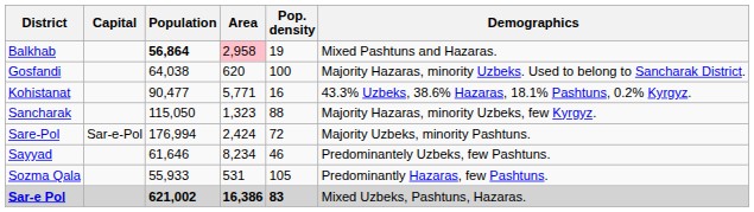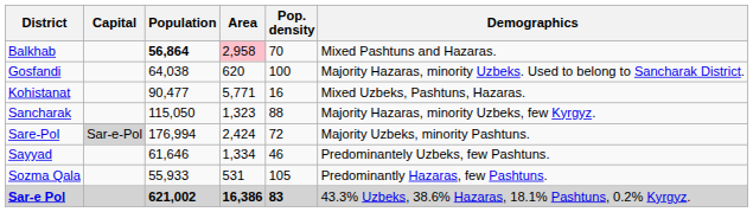 <table class="wikitable sortable" style="font-size:90%;">
 <tr>
 <th>District</th>
 <th>Capital</th>
 <th>Population</th>
 <th>Area</th>
 <th>Pop.<br>density</th>
 <th>Demographics</th>
 </tr>
 <tr>
 <td><a href='#'>Balkhab</a></td>
 <td></td>
 <td><strong>56,864</strong></td>
 <td style="background: pink;">2,958</td>
-<td>19</td>
+<td>70</td>
 <td>Mixed Pashtuns and Hazaras.</td>
 </tr>
 <tr>
 <td><a href='#'>Gosfandi</a></td>
 <td></td>
 <td>64,038</td>
 <td>620</td>
 <td>100</td>
 <td>Majority Hazaras, minority <a href='#'>Uzbeks</a>. Used to belong to <a href='#'>Sancharak District</a>.</td>
 </tr>
 <tr>
 <td><a href='#'>Kohistanat</a></td>
 <td></td>
 <td>90,477</td>
 <td>5,771</td>
 <td>16</td>
-<td>43.3% <a href='#'>Uzbeks</a>, 38.6% <a href='#'>Hazaras</a>, 18.1% <a href='#'>Pashtuns</a>, 0.2% <a href='#'>Kyrgyz</a>.</td>
+<td>Mixed Uzbeks, Pashtuns, Hazaras.</td>
 </tr>
 <tr>
 <td><a href='#'>Sancharak</a></td>
 <td></td>
 <td>115,050</td>
 <td>1,323</td>
 <td>88</td>
 <td>Majority Hazaras, minority Uzbeks, few <a href='#'>Kyrgyz</a>.</td>
 </tr>
 <tr>
 <td><a href='#'>Sare-Pol</a></td>
-<td>Sar-e-Pol</td>
+<td style="background: lightgrey;">Sar-e-Pol</td>
 <td>176,994</td>
 <td>2,424</td>
 <td>72</td>
 <td>Majority Uzbeks, minority Pashtuns.</td>
 </tr>
 <tr>
 <td><a href='#'>Sayyad</a></td>
 <td></td>
 <td>61,646</td>
-<td>8,234</td>
+<td>1,334</td>
 <td>46</td>
 <td>Predominantely Uzbeks, few Pashtuns.</td>
 </tr>
 <tr>
 <td><a href='#'>Sozma Qala</a></td>
 <td></td>
 <td>55,933</td>
 <td>531</td>
 <td>105</td>
 <td>Predominantly <a href='#'>Hazaras</a>, few <a href='#'>Pashtuns</a>.</td>
 </tr>
 <tr bgcolor="#d3d3d3">
 <td><strong><a href='#'>Sar-e Pol</a></strong></td>
 <td></td>
 <td><strong>621,002</strong></td>
 <td><strong>16,386</strong></td>
 <td><strong>83</strong></td>
-<td>Mixed Uzbeks, Pashtuns, Hazaras.</td>
+<td>43.3% <a href='#'>Uzbeks</a>, 38.6% <a href='#'>Hazaras</a>, 18.1% <a href='#'>Pashtuns</a>, 0.2% <a href='#'>Kyrgyz</a>.</td>
 </tr>
 </table>
